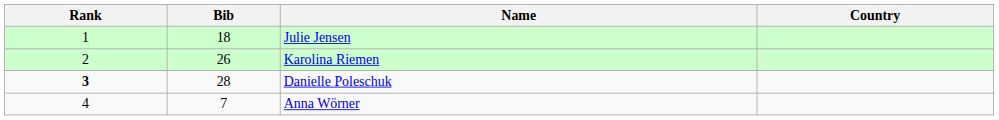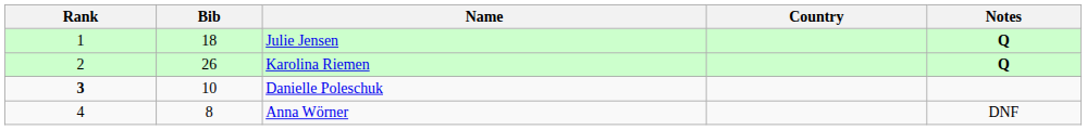 <table class="wikitable" style="text-align:center;" width=90%>
 <tr>
 <th>Rank</th>
 <th>Bib</th>
 <th>Name</th>
 <th>Country</th>
+<th>Notes</th>
 </tr>
 <tr bgcolor="#ccffcc">
 <td>1</td>
 <td>18</td>
 <td align=left><a href='#'>Julie Jensen</a></td>
 <td align=left></td>
+<td><strong>Q</strong></td>
 </tr>
 <tr bgcolor="#ccffcc">
 <td>2</td>
 <td>26</td>
 <td align=left><a href='#'>Karolina Riemen</a></td>
 <td align=left></td>
+<td><strong>Q</strong></td>
 </tr>
 <tr>
 <td><strong>3</strong></td>
-<td>28</td>
+<td>10</td>
 <td align=left><a href='#'>Danielle Poleschuk</a></td>
 <td align=left></td>
+<td></td>
 </tr>
 <tr>
 <td>4</td>
-<td>7</td>
+<td>8</td>
 <td align=left><a href='#'>Anna Wörner</a></td>
 <td align=left></td>
+<td>DNF</td>
 </tr>
 </table>
